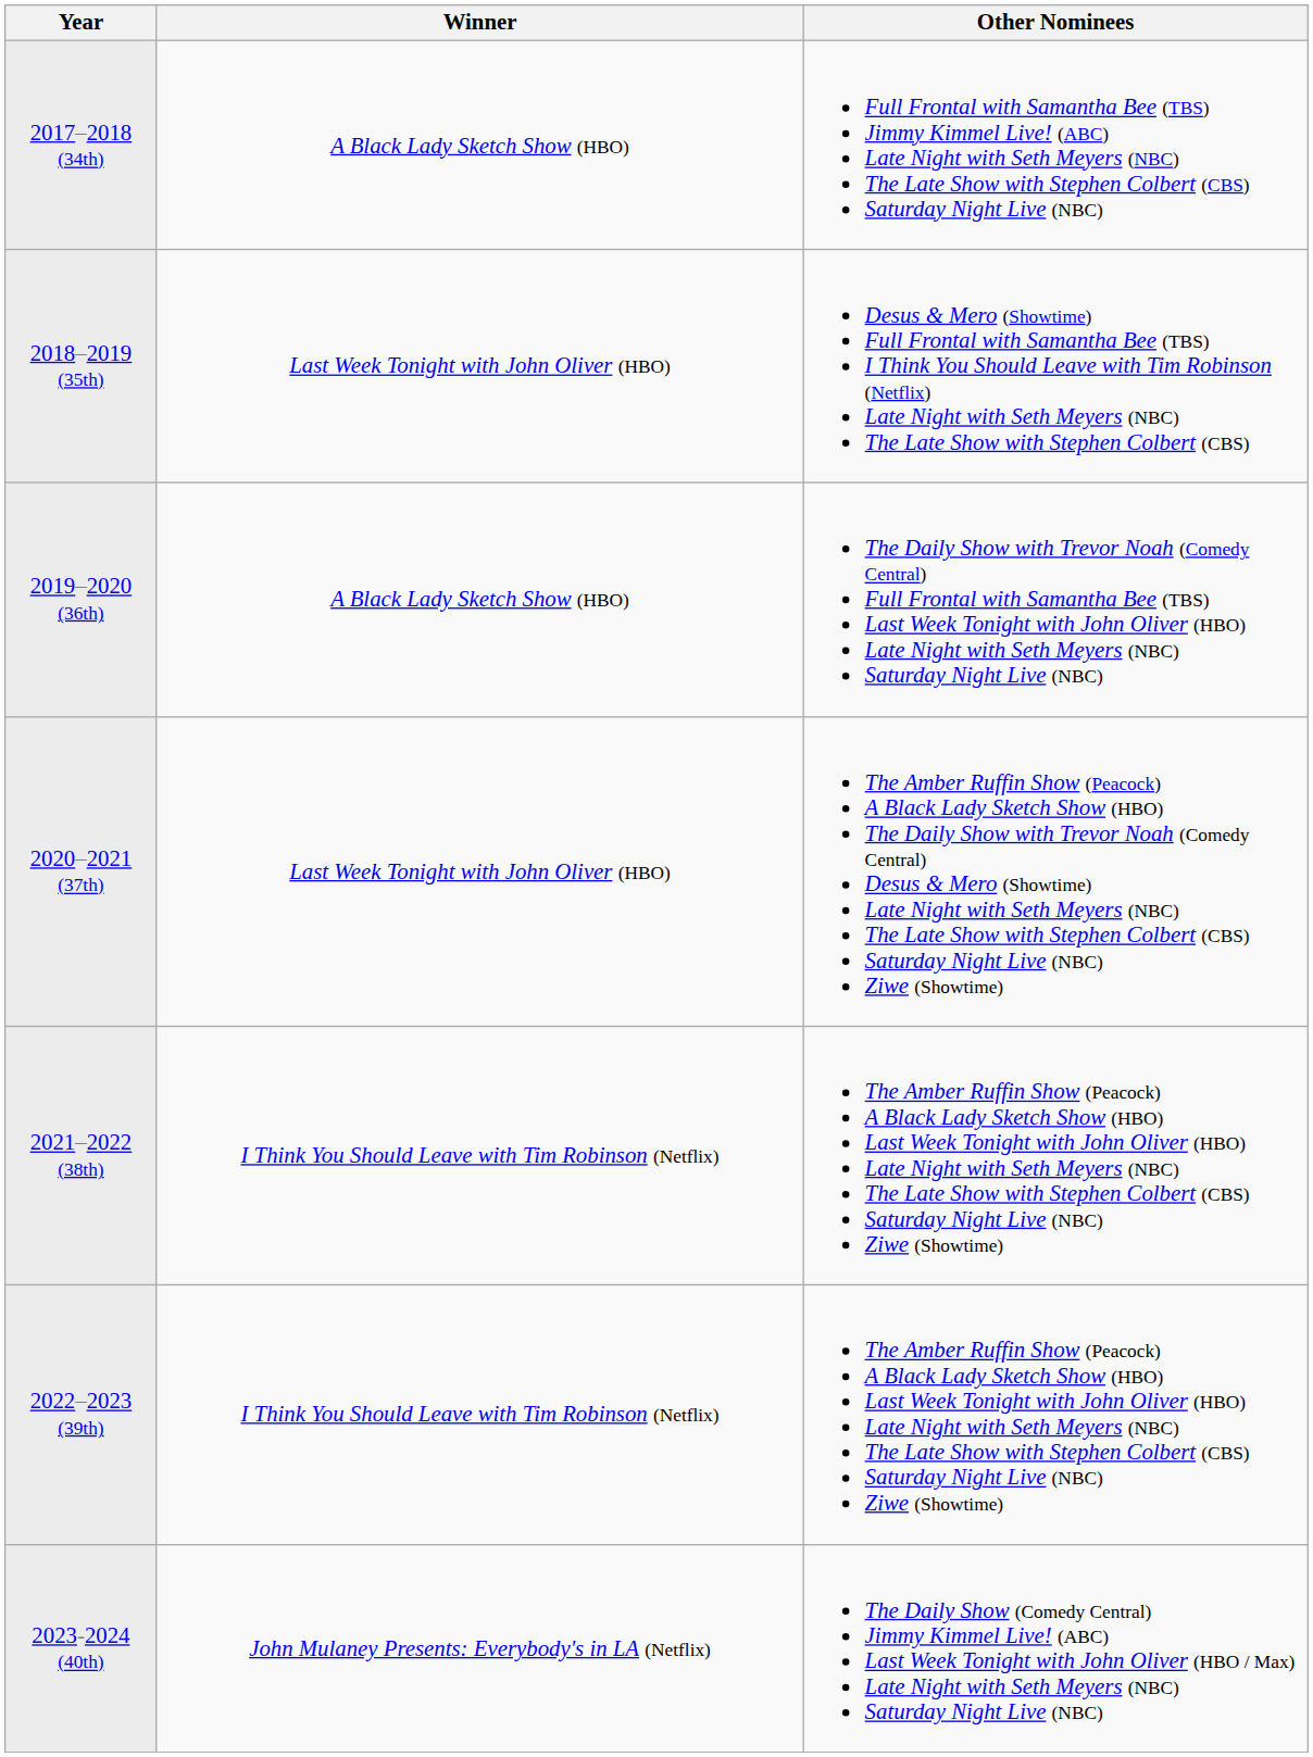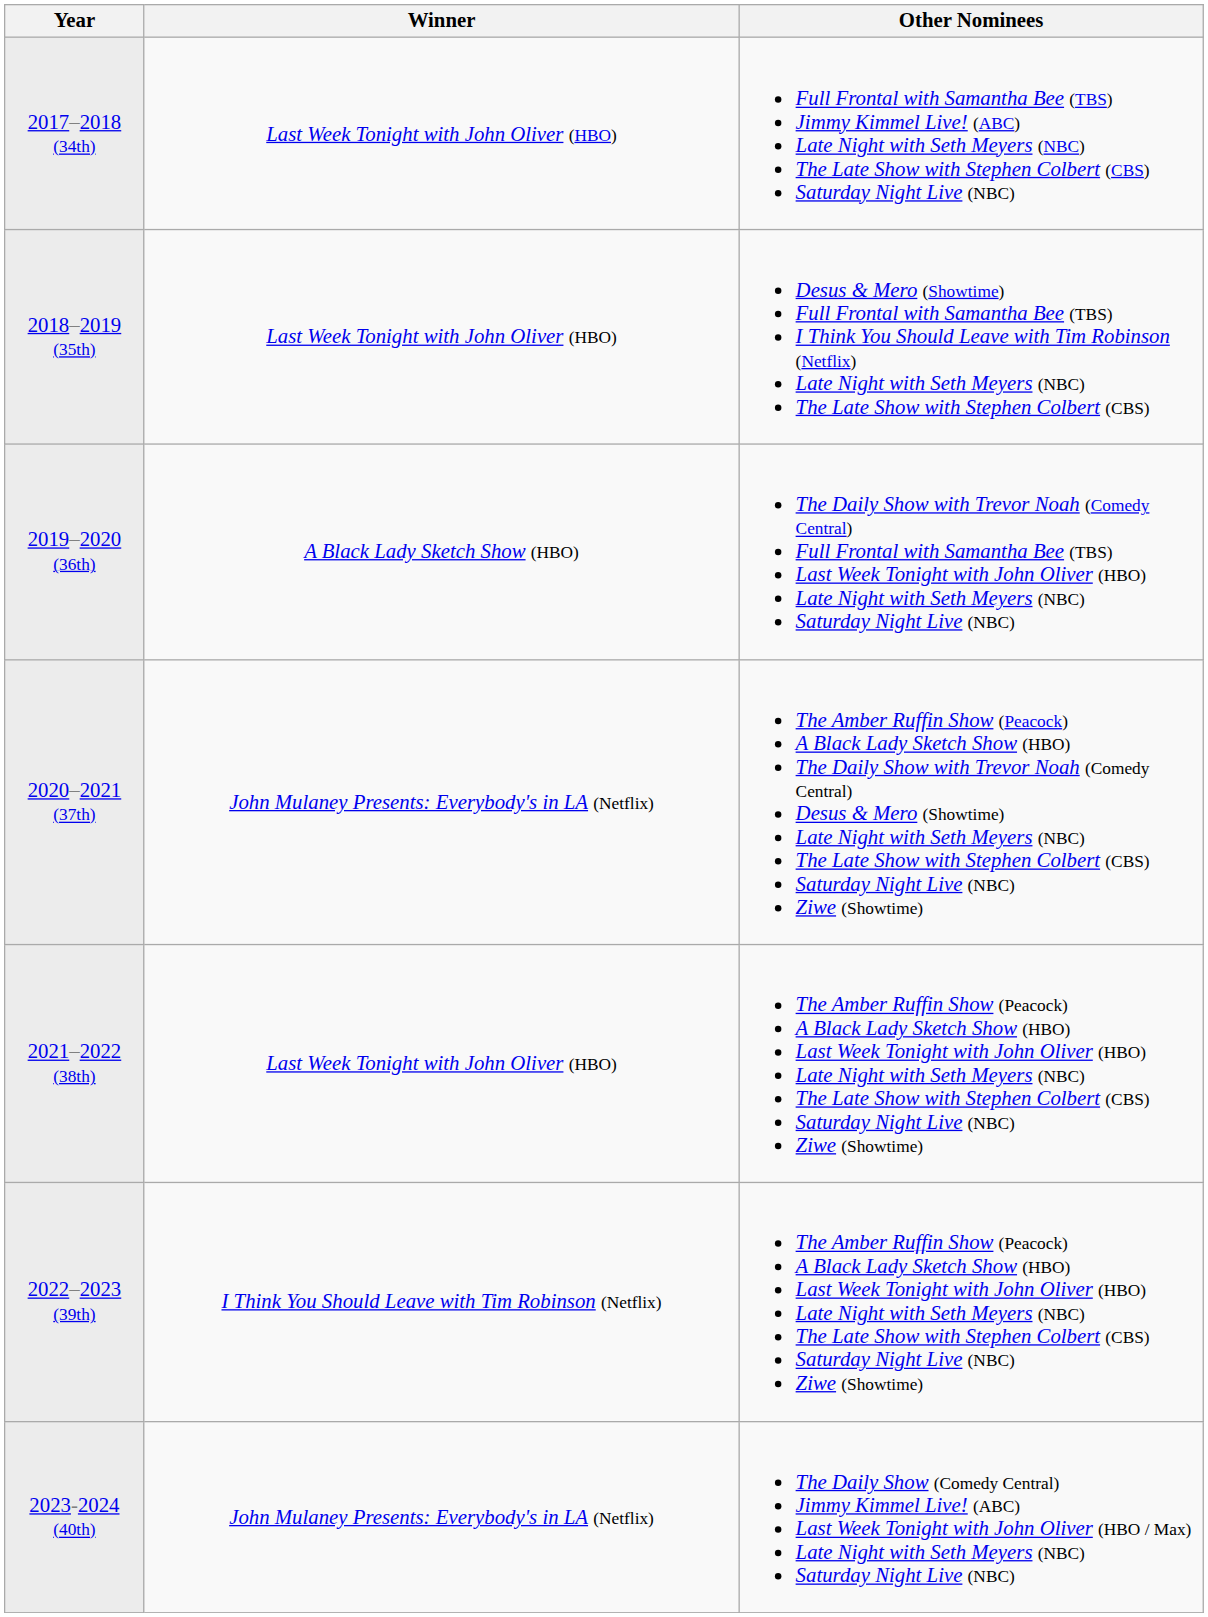 <table class="wikitable">
 <tr>
 <th width="100"><strong>Year</strong></th>
 <th width="450"><strong>Winner</strong></th>
 <th width="350"><strong>Other Nominees</strong></th>
 </tr>
 <tr>
 <td align="center" style="background: #ececec; color: grey; vertical-align: middle; text-align: center;" class="table-na"><a href='#'>2017</a>–<a href='#'>2018</a><br><small><a href='#'>(34th)</a></small></td>
-<td align="center"><em><a href='#'>A Black Lady Sketch Show</a></em> <small>(HBO)</small></td>
+<td align="center"><em><a href='#'>Last Week Tonight with John Oliver</a></em> <small>(<a href='#'>HBO</a>)</small></td>
 <td><br><ul><li><em><a href='#'>Full Frontal with Samantha Bee</a></em> <small>(<a href='#'>TBS</a>)</small></li><li><em><a href='#'>Jimmy Kimmel Live!</a></em> <small>(<a href='#'>ABC</a>)</small></li><li><em><a href='#'>Late Night with Seth Meyers</a></em> <small>(<a href='#'>NBC</a>)</small></li><li><em><a href='#'>The Late Show with Stephen Colbert</a></em> <small>(<a href='#'>CBS</a>)</small></li><li><em><a href='#'>Saturday Night Live</a></em> <small>(NBC)</small></li></ul></td>
 </tr>
 <tr>
 <td align="center" style="background: #ececec; color: grey; vertical-align: middle; text-align: center;" class="table-na"><a href='#'>2018</a>–<a href='#'>2019</a><br><small><a href='#'>(35th)</a></small></td>
 <td align="center"><em><a href='#'>Last Week Tonight with John Oliver</a></em> <small>(HBO)</small></td>
 <td><br><ul><li><em><a href='#'>Desus & Mero</a></em> <small>(<a href='#'>Showtime</a>)</small></li><li><em><a href='#'>Full Frontal with Samantha Bee</a></em> <small>(TBS)</small></li><li><em><a href='#'>I Think You Should Leave with Tim Robinson</a></em> <small>(<a href='#'>Netflix</a>)</small></li><li><em><a href='#'>Late Night with Seth Meyers</a></em> <small>(NBC)</small></li><li><em><a href='#'>The Late Show with Stephen Colbert</a></em> <small>(CBS)</small></li></ul></td>
 </tr>
 <tr>
 <td align="center" style="background: #ececec; color: grey; vertical-align: middle; text-align: center;" class="table-na"><a href='#'>2019</a>–<a href='#'>2020</a><br><small><a href='#'>(36th)</a></small></td>
 <td align="center"><em><a href='#'>A Black Lady Sketch Show</a></em> <small>(HBO)</small></td>
 <td><br><ul><li><em><a href='#'>The Daily Show with Trevor Noah</a></em> <small>(<a href='#'>Comedy Central</a>)</small></li><li><em><a href='#'>Full Frontal with Samantha Bee</a></em> <small>(TBS)</small></li><li><em><a href='#'>Last Week Tonight with John Oliver</a></em> <small>(HBO)</small></li><li><em><a href='#'>Late Night with Seth Meyers</a></em> <small>(NBC)</small></li><li><em><a href='#'>Saturday Night Live</a></em> <small>(NBC)</small></li></ul></td>
 </tr>
 <tr>
 <td align="center" style="background: #ececec; color: grey; vertical-align: middle; text-align: center;" class="table-na"><a href='#'>2020</a>–<a href='#'>2021</a><br><small><a href='#'>(37th)</a></small></td>
-<td align="center"><em><a href='#'>Last Week Tonight with John Oliver</a></em> <small>(HBO)</small></td>
+<td align="center"><em><a href='#'>John Mulaney Presents: Everybody's in LA</a></em> <small>(Netflix)</small></td>
 <td><br><ul><li><em><a href='#'>The Amber Ruffin Show</a></em> <small>(<a href='#'>Peacock</a>)</small></li><li><em><a href='#'>A Black Lady Sketch Show</a></em> <small>(HBO)</small></li><li><em><a href='#'>The Daily Show with Trevor Noah</a></em> <small>(Comedy Central)</small></li><li><em><a href='#'>Desus & Mero</a></em> <small>(Showtime)</small></li><li><em><a href='#'>Late Night with Seth Meyers</a></em> <small>(NBC)</small></li><li><em><a href='#'>The Late Show with Stephen Colbert</a></em> <small>(CBS)</small></li><li><em><a href='#'>Saturday Night Live</a></em> <small>(NBC)</small></li><li><em><a href='#'>Ziwe</a></em> <small>(Showtime)</small></li></ul></td>
 </tr>
 <tr>
 <td align="center" style="background: #ececec; color: grey; vertical-align: middle; text-align: center;" class="table-na"><a href='#'>2021</a>–<a href='#'>2022</a><br><small><a href='#'>(38th)</a></small></td>
-<td align="center"><em><a href='#'>I Think You Should Leave with Tim Robinson</a></em> <small>(Netflix)</small></td>
+<td align="center"><em><a href='#'>Last Week Tonight with John Oliver</a></em> <small>(HBO)</small></td>
 <td><br><ul><li><em><a href='#'>The Amber Ruffin Show</a></em> <small>(Peacock)</small></li><li><em><a href='#'>A Black Lady Sketch Show</a></em> <small>(HBO)</small></li><li><em><a href='#'>Last Week Tonight with John Oliver</a></em> <small>(HBO)</small></li><li><em><a href='#'>Late Night with Seth Meyers</a></em> <small>(NBC)</small></li><li><em><a href='#'>The Late Show with Stephen Colbert</a></em> <small>(CBS)</small></li><li><em><a href='#'>Saturday Night Live</a></em> <small>(NBC)</small></li><li><em><a href='#'>Ziwe</a></em> <small>(Showtime)</small></li></ul></td>
 </tr>
 <tr>
 <td align="center" style="background: #ececec; color: grey; vertical-align: middle; text-align: center;" class="table-na"><a href='#'>2022</a>–<a href='#'>2023</a><br><small><a href='#'>(39th)</a></small></td>
 <td align="center"><em><a href='#'>I Think You Should Leave with Tim Robinson</a></em> <small>(Netflix)</small></td>
 <td><br><ul><li><em><a href='#'>The Amber Ruffin Show</a></em> <small>(Peacock)</small></li><li><em><a href='#'>A Black Lady Sketch Show</a></em> <small>(HBO)</small></li><li><em><a href='#'>Last Week Tonight with John Oliver</a></em> <small>(HBO)</small></li><li><em><a href='#'>Late Night with Seth Meyers</a></em> <small>(NBC)</small></li><li><em><a href='#'>The Late Show with Stephen Colbert</a></em> <small>(CBS)</small></li><li><em><a href='#'>Saturday Night Live</a></em> <small>(NBC)</small></li><li><em><a href='#'>Ziwe</a></em> <small>(Showtime)</small></li></ul></td>
 </tr>
 <tr>
 <td align="center" style="background: #ececec; color: grey; vertical-align: middle; text-align: center;" class="table-na"><a href='#'>2023</a>-<a href='#'>2024</a><br><small><a href='#'>(40th)</a></small></td>
 <td align="center"><em><a href='#'>John Mulaney Presents: Everybody's in LA</a></em> <small>(Netflix)</small></td>
 <td><br><ul><li><em><a href='#'>The Daily Show</a></em> <small>(Comedy Central)</small></li><li><em><a href='#'>Jimmy Kimmel Live!</a></em> <small>(ABC)</small></li><li><em><a href='#'>Last Week Tonight with John Oliver</a></em> <small>(HBO / Max)</small></li><li><em><a href='#'>Late Night with Seth Meyers</a></em> <small>(NBC)</small></li><li><em><a href='#'>Saturday Night Live</a></em> <small>(NBC)</small></li></ul></td>
 </tr>
 </table>
